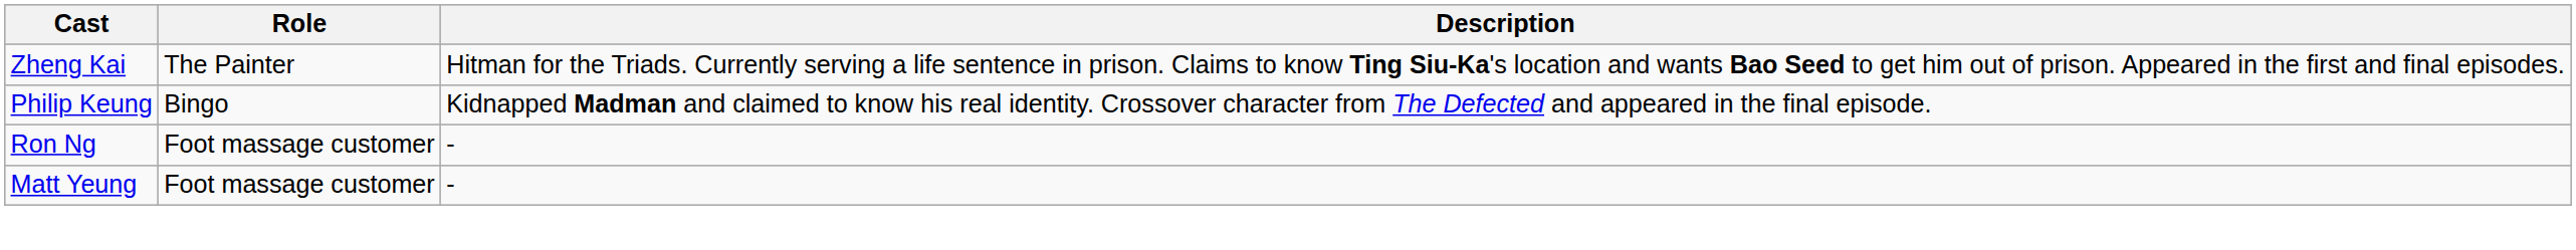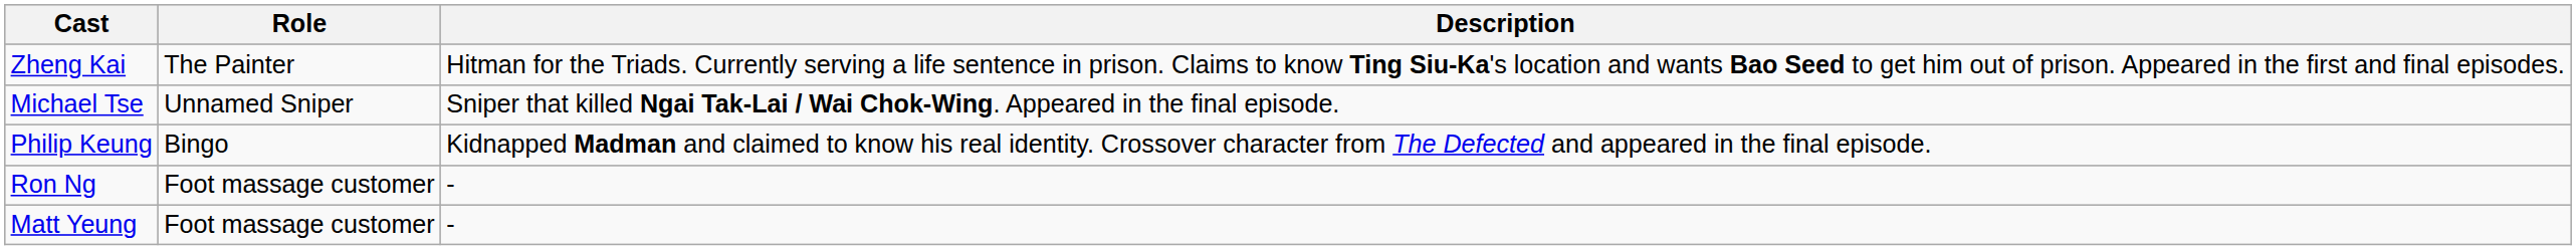 <table class="wikitable">
 <tr>
 <th>Cast</th>
 <th>Role</th>
 <th>Description</th>
 </tr>
 <tr>
 <td><a href='#'>Zheng Kai</a></td>
 <td>The Painter</td>
 <td>Hitman for the Triads. Currently serving a life sentence in prison. Claims to know <strong>Ting Siu-Ka</strong>'s location and wants <strong>Bao Seed</strong> to get him out of prison. Appeared in the first and final episodes.</td>
+</tr>
+<tr>
+<td><a href='#'>Michael Tse</a></td>
+<td>Unnamed Sniper</td>
+<td>Sniper that killed <strong>Ngai Tak-Lai / Wai Chok-Wing</strong>. Appeared in the final episode.</td>
 </tr>
 <tr>
 <td><a href='#'>Philip Keung</a></td>
 <td>Bingo</td>
 <td>Kidnapped <strong>Madman</strong> and claimed to know his real identity. Crossover character from <em><a href='#'>The Defected</a></em> and appeared in the final episode.</td>
 </tr>
 <tr>
 <td><a href='#'>Ron Ng</a></td>
 <td>Foot massage customer</td>
 <td>-</td>
 </tr>
 <tr>
 <td><a href='#'>Matt Yeung</a></td>
 <td>Foot massage customer</td>
 <td>-</td>
 </tr>
 </table>
